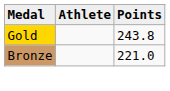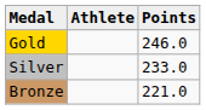 <table class="wikitable">
 <tr style="background:#efefef;">
 <td><strong>Medal</strong></td>
 <td><strong>Athlete</strong></td>
 <td><strong>Points</strong></td>
 </tr>
 <tr>
 <td style="background:gold;">Gold</td>
 <td></td>
-<td>243.8</td>
+<td>246.0</td>
+</tr>
+<tr>
+<td style="background:silver;">Silver</td>
+<td></td>
+<td>233.0</td>
 </tr>
 <tr>
 <td style="background:#c96;">Bronze</td>
 <td></td>
 <td>221.0</td>
 </tr>
 </table>
